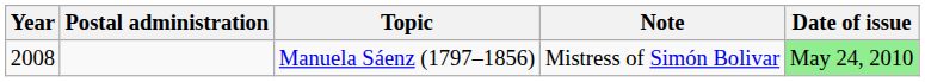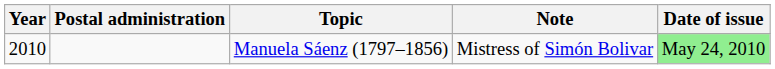 <table class="wikitable">
 <tr>
 <th>Year</th>
 <th>Postal administration</th>
 <th>Topic</th>
 <th>Note</th>
 <th>Date of issue</th>
 </tr>
 <tr>
-<td>2008</td>
+<td>2010</td>
 <td></td>
 <td><a href='#'>Manuela Sáenz</a> (1797–1856)</td>
 <td>Mistress of <a href='#'>Simón Bolivar</a></td>
 <td style="background: lightgreen;">May 24, 2010</td>
 </tr>
 </table>
